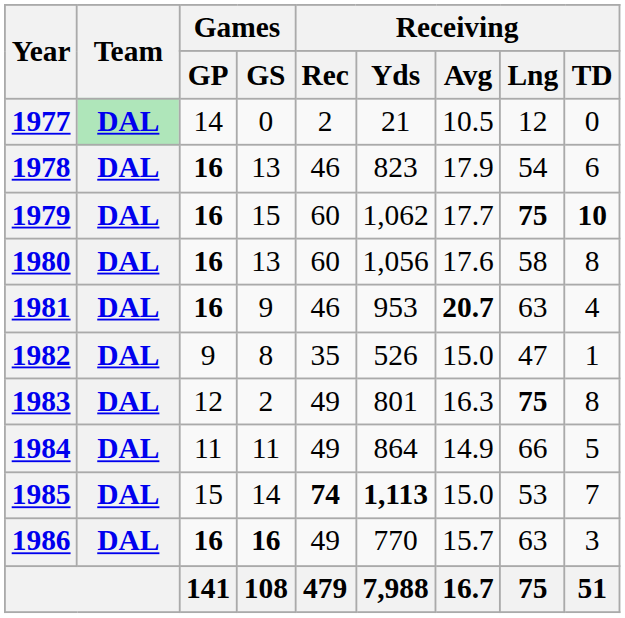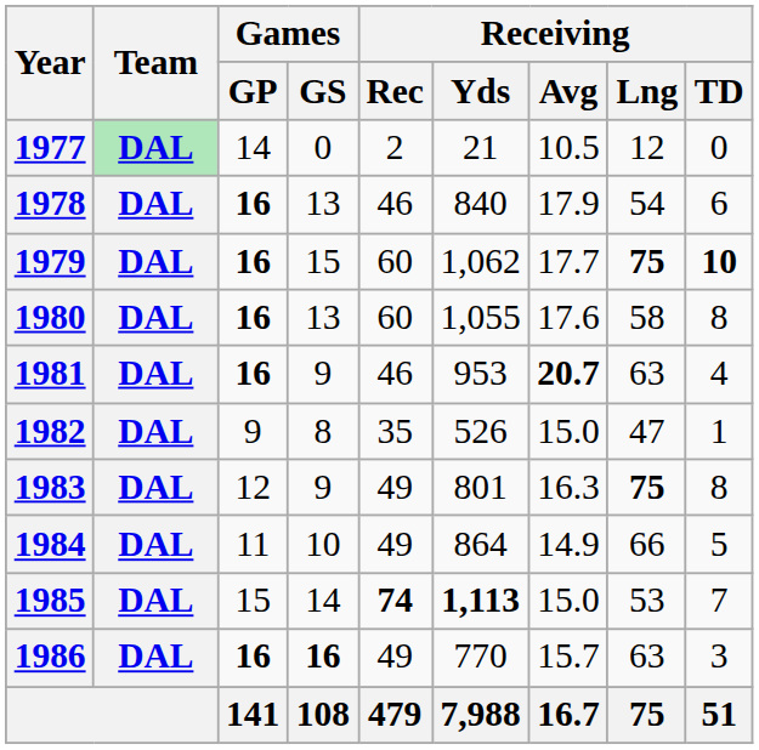 <table class="wikitable" style="text-align:center">
 <tr>
 <th rowspan="2">Year</th>
 <th rowspan="2">Team</th>
 <th colspan="2">Games</th>
 <th colspan="5">Receiving</th>
 </tr>
 <tr>
 <th>GP</th>
 <th>GS</th>
 <th>Rec</th>
 <th>Yds</th>
 <th>Avg</th>
 <th>Lng</th>
 <th>TD</th>
 </tr>
 <tr>
 <th><a href='#'>1977</a></th>
 <th style="background:#afe6ba; width:3em;"><a href='#'>DAL</a></th>
 <td>14</td>
 <td>0</td>
 <td>2</td>
 <td>21</td>
 <td>10.5</td>
 <td>12</td>
 <td>0</td>
 </tr>
 <tr>
 <th><a href='#'>1978</a></th>
 <th><a href='#'>DAL</a></th>
 <td><strong>16</strong></td>
 <td>13</td>
 <td>46</td>
-<td>823</td>
+<td>840</td>
 <td>17.9</td>
 <td>54</td>
 <td>6</td>
 </tr>
 <tr>
 <th><a href='#'>1979</a></th>
 <th><a href='#'>DAL</a></th>
 <td><strong>16</strong></td>
 <td>15</td>
 <td>60</td>
 <td>1,062</td>
 <td>17.7</td>
 <td><strong>75</strong></td>
 <td><strong>10</strong></td>
 </tr>
 <tr>
 <th><a href='#'>1980</a></th>
 <th><a href='#'>DAL</a></th>
 <td><strong>16</strong></td>
 <td>13</td>
 <td>60</td>
-<td>1,056</td>
+<td>1,055</td>
 <td>17.6</td>
 <td>58</td>
 <td>8</td>
 </tr>
 <tr>
 <th><a href='#'>1981</a></th>
 <th><a href='#'>DAL</a></th>
 <td><strong>16</strong></td>
 <td>9</td>
 <td>46</td>
 <td>953</td>
 <td><strong>20.7</strong></td>
 <td>63</td>
 <td>4</td>
 </tr>
 <tr>
 <th><a href='#'>1982</a></th>
 <th><a href='#'>DAL</a></th>
 <td>9</td>
 <td>8</td>
 <td>35</td>
 <td>526</td>
 <td>15.0</td>
 <td>47</td>
 <td>1</td>
 </tr>
 <tr>
 <th><a href='#'>1983</a></th>
 <th><a href='#'>DAL</a></th>
 <td>12</td>
-<td>2</td>
+<td>9</td>
 <td>49</td>
 <td>801</td>
 <td>16.3</td>
 <td><strong>75</strong></td>
 <td>8</td>
 </tr>
 <tr>
 <th><a href='#'>1984</a></th>
 <th><a href='#'>DAL</a></th>
 <td>11</td>
-<td>11</td>
+<td>10</td>
 <td>49</td>
 <td>864</td>
 <td>14.9</td>
 <td>66</td>
 <td>5</td>
 </tr>
 <tr>
 <th><a href='#'>1985</a></th>
 <th><a href='#'>DAL</a></th>
 <td>15</td>
 <td>14</td>
 <td><strong>74</strong></td>
 <td><strong>1,113</strong></td>
 <td>15.0</td>
 <td>53</td>
 <td>7</td>
 </tr>
 <tr>
 <th><a href='#'>1986</a></th>
 <th><a href='#'>DAL</a></th>
 <td><strong>16</strong></td>
 <td><strong>16</strong></td>
 <td>49</td>
 <td>770</td>
 <td>15.7</td>
 <td>63</td>
 <td>3</td>
 </tr>
 <tr>
 <th colspan="2"></th>
 <th>141</th>
 <th>108</th>
 <th>479</th>
 <th>7,988</th>
 <th>16.7</th>
 <th>75</th>
 <th>51</th>
 </tr>
 </table>
